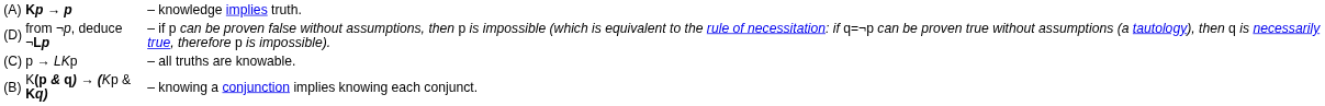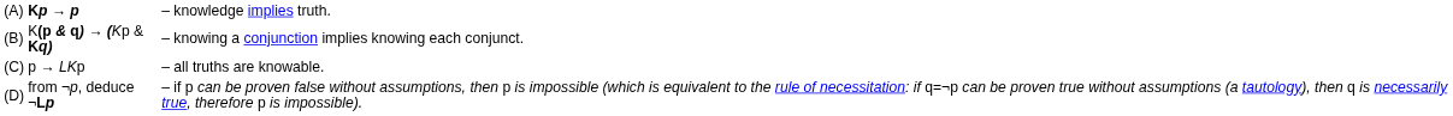 <table>
 <tr>
 <td>(A)</td>
 <td><strong>K<strong><em>p<em> → </em>p<em></td>
 <td>– knowledge <a href='#'>implies</a> truth.</td>
 </tr>
 <tr>
-<td>(D)</td>
-<td>from ¬<em>p</em>, deduce ¬<strong>L<strong><em>p<em></td>
-<td>– if </em>p<em> can be proven false without assumptions, then </em>p<em> is impossible (which is equivalent to the <a href='#'>rule of necessitation</a>: if </em>q=¬p<em> can be proven true without assumptions (a <a href='#'>tautology</a>), then </em>q<em> is <a href='#'>necessarily true</a>, therefore </em>p<em> is impossible).</td>
+<td>(B)</td>
+<td></strong>K<strong>(</em>p<em> & </em>q<em>) → (</strong>K</em></strong>p</em> & <strong>K<strong><em>q<em>)</td>
+<td>– knowing a <a href='#'>conjunction</a> implies knowing each conjunct.</td>
 </tr>
 <tr>
 <td>(C)</td>
 <td></em>p<em> → </strong>LK</em></strong>p</em></td>
 <td>– all truths are knowable.</td>
 </tr>
 <tr>
-<td>(B)</td>
-<td></strong>K<strong>(</em>p<em> & </em>q<em>) → (</strong>K</em></strong>p</em> & <strong>K<strong><em>q<em>)</td>
-<td>– knowing a <a href='#'>conjunction</a> implies knowing each conjunct.</td>
+<td>(D)</td>
+<td>from ¬<em>p</em>, deduce ¬<strong>L<strong><em>p<em></td>
+<td>– if </em>p<em> can be proven false without assumptions, then </em>p<em> is impossible (which is equivalent to the <a href='#'>rule of necessitation</a>: if </em>q=¬p<em> can be proven true without assumptions (a <a href='#'>tautology</a>), then </em>q<em> is <a href='#'>necessarily true</a>, therefore </em>p<em> is impossible).</td>
 </tr>
 </table>
